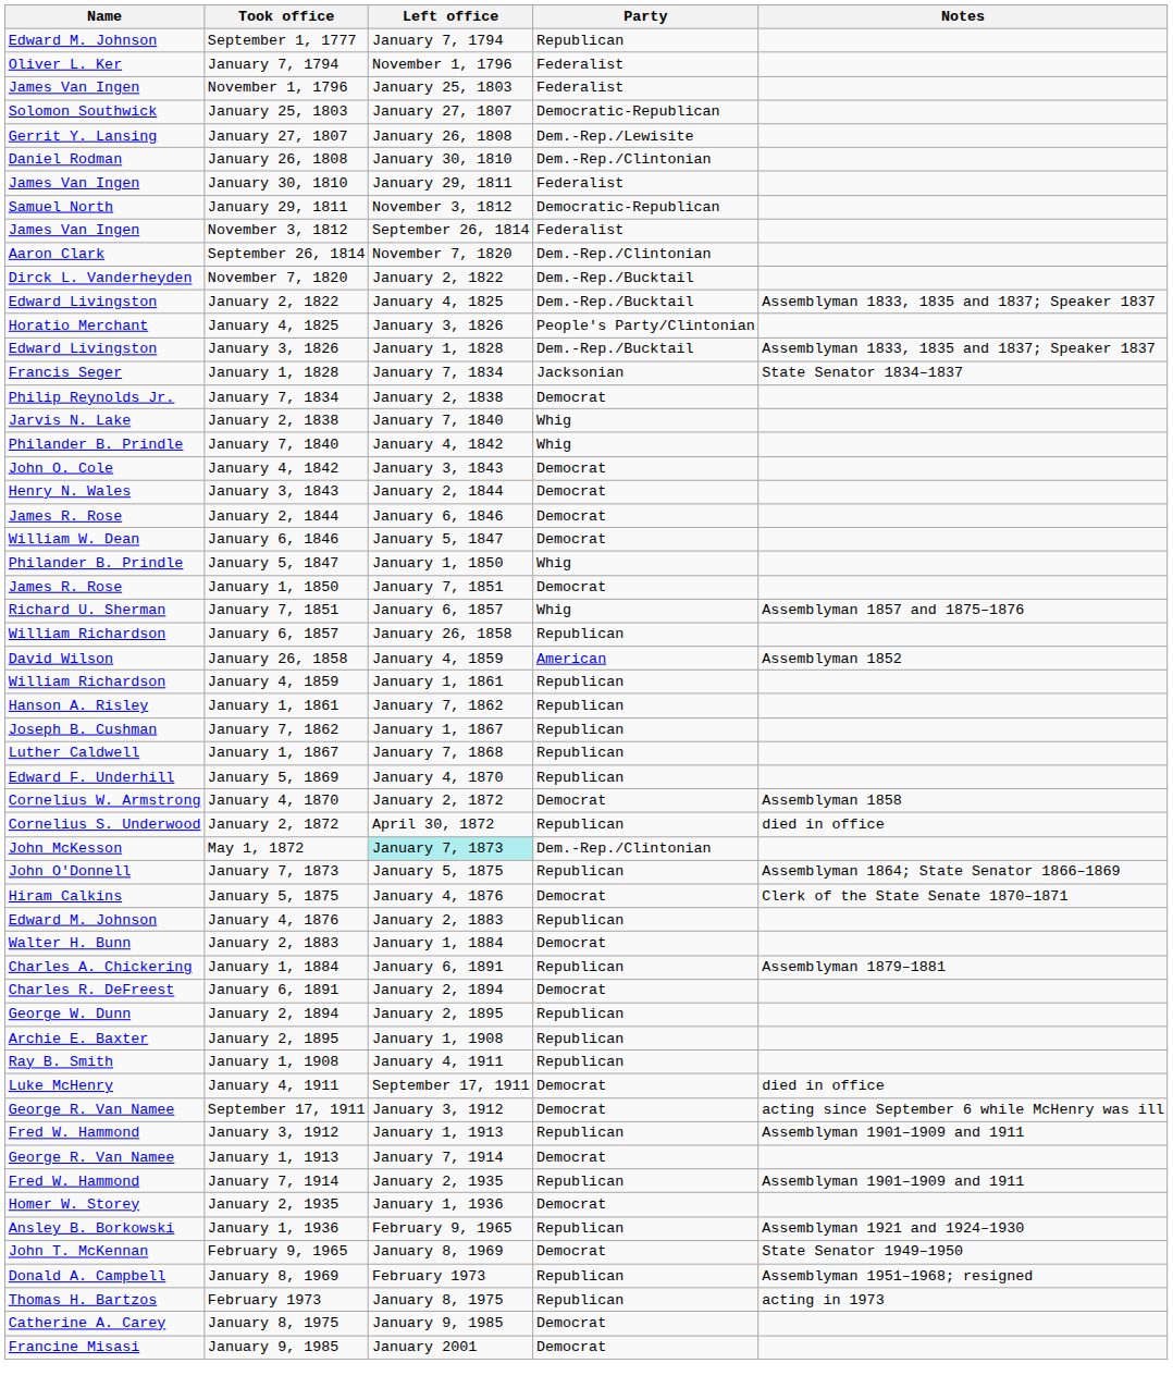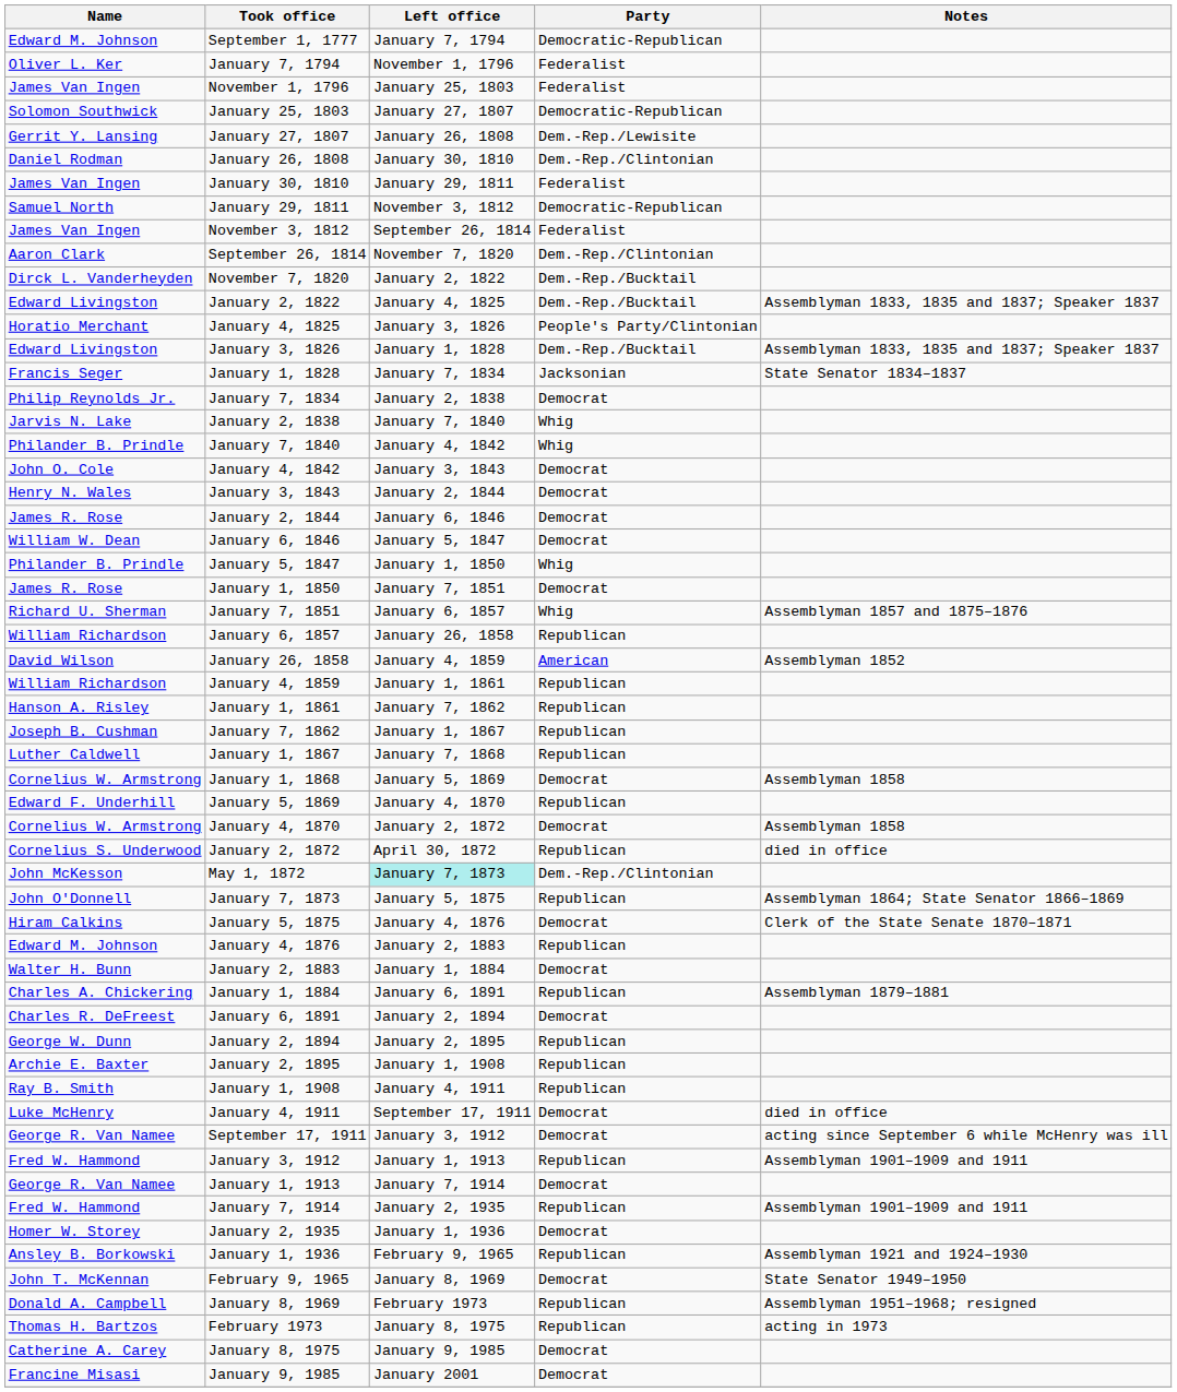 <table class="wikitable sortable">
 <tr>
 <th>Name</th>
 <th>Took office</th>
 <th>Left office</th>
 <th>Party</th>
 <th>Notes</th>
 </tr>
 <tr>
 <td><a href='#'>Edward M. Johnson</a></td>
 <td>September 1, 1777</td>
 <td>January 7, 1794</td>
-<td>Republican</td>
+<td>Democratic-Republican</td>
 <td></td>
 </tr>
 <tr>
 <td><a href='#'>Oliver L. Ker</a></td>
 <td>January 7, 1794</td>
 <td>November 1, 1796</td>
 <td>Federalist</td>
 <td></td>
 </tr>
 <tr>
 <td><a href='#'>James Van Ingen</a></td>
 <td>November 1, 1796</td>
 <td>January 25, 1803</td>
 <td>Federalist</td>
 <td></td>
 </tr>
 <tr>
 <td><a href='#'>Solomon Southwick</a></td>
 <td>January 25, 1803</td>
 <td>January 27, 1807</td>
 <td>Democratic-Republican</td>
 <td></td>
 </tr>
 <tr>
 <td><a href='#'>Gerrit Y. Lansing</a></td>
 <td>January 27, 1807</td>
 <td>January 26, 1808</td>
 <td>Dem.-Rep./Lewisite</td>
 <td></td>
 </tr>
 <tr>
 <td><a href='#'>Daniel Rodman</a></td>
 <td>January 26, 1808</td>
 <td>January 30, 1810</td>
 <td>Dem.-Rep./Clintonian</td>
 <td></td>
 </tr>
 <tr>
 <td><a href='#'>James Van Ingen</a></td>
 <td>January 30, 1810</td>
 <td>January 29, 1811</td>
 <td>Federalist</td>
 <td></td>
 </tr>
 <tr>
 <td><a href='#'>Samuel North</a></td>
 <td>January 29, 1811</td>
 <td>November 3, 1812</td>
 <td>Democratic-Republican</td>
 <td></td>
 </tr>
 <tr>
 <td><a href='#'>James Van Ingen</a></td>
 <td>November 3, 1812</td>
 <td>September 26, 1814</td>
 <td>Federalist</td>
 <td></td>
 </tr>
 <tr>
 <td><a href='#'>Aaron Clark</a></td>
 <td>September 26, 1814</td>
 <td>November 7, 1820</td>
 <td>Dem.-Rep./Clintonian</td>
 <td></td>
 </tr>
 <tr>
 <td><a href='#'>Dirck L. Vanderheyden</a></td>
 <td>November 7, 1820</td>
 <td>January 2, 1822</td>
 <td>Dem.-Rep./Bucktail</td>
 <td></td>
 </tr>
 <tr>
 <td><a href='#'>Edward Livingston</a></td>
 <td>January 2, 1822</td>
 <td>January 4, 1825</td>
 <td>Dem.-Rep./Bucktail</td>
 <td>Assemblyman 1833, 1835 and 1837; Speaker 1837</td>
 </tr>
 <tr>
 <td><a href='#'>Horatio Merchant</a></td>
 <td>January 4, 1825</td>
 <td>January 3, 1826</td>
 <td>People's Party/Clintonian</td>
 <td></td>
 </tr>
 <tr>
 <td><a href='#'>Edward Livingston</a></td>
 <td>January 3, 1826</td>
 <td>January 1, 1828</td>
 <td>Dem.-Rep./Bucktail</td>
 <td>Assemblyman 1833, 1835 and 1837; Speaker 1837</td>
 </tr>
 <tr>
 <td><a href='#'>Francis Seger</a></td>
 <td>January 1, 1828</td>
 <td>January 7, 1834</td>
 <td>Jacksonian</td>
 <td>State Senator 1834–1837</td>
 </tr>
 <tr>
 <td><a href='#'>Philip Reynolds Jr.</a></td>
 <td>January 7, 1834</td>
 <td>January 2, 1838</td>
 <td>Democrat</td>
 <td></td>
 </tr>
 <tr>
 <td><a href='#'>Jarvis N. Lake</a></td>
 <td>January 2, 1838</td>
 <td>January 7, 1840</td>
 <td>Whig</td>
 <td></td>
 </tr>
 <tr>
 <td><a href='#'>Philander B. Prindle</a></td>
 <td>January 7, 1840</td>
 <td>January 4, 1842</td>
 <td>Whig</td>
 <td></td>
 </tr>
 <tr>
 <td><a href='#'>John O. Cole</a></td>
 <td>January 4, 1842</td>
 <td>January 3, 1843</td>
 <td>Democrat</td>
 <td></td>
 </tr>
 <tr>
 <td><a href='#'>Henry N. Wales</a></td>
 <td>January 3, 1843</td>
 <td>January 2, 1844</td>
 <td>Democrat</td>
 <td></td>
 </tr>
 <tr>
 <td><a href='#'>James R. Rose</a></td>
 <td>January 2, 1844</td>
 <td>January 6, 1846</td>
 <td>Democrat</td>
 <td></td>
 </tr>
 <tr>
 <td><a href='#'>William W. Dean</a></td>
 <td>January 6, 1846</td>
 <td>January 5, 1847</td>
 <td>Democrat</td>
 <td></td>
 </tr>
 <tr>
 <td><a href='#'>Philander B. Prindle</a></td>
 <td>January 5, 1847</td>
 <td>January 1, 1850</td>
 <td>Whig</td>
 <td></td>
 </tr>
 <tr>
 <td><a href='#'>James R. Rose</a></td>
 <td>January 1, 1850</td>
 <td>January 7, 1851</td>
 <td>Democrat</td>
 <td></td>
 </tr>
 <tr>
 <td><a href='#'>Richard U. Sherman</a></td>
 <td>January 7, 1851</td>
 <td>January 6, 1857</td>
 <td>Whig</td>
 <td>Assemblyman 1857 and 1875–1876</td>
 </tr>
 <tr>
 <td><a href='#'>William Richardson</a></td>
 <td>January 6, 1857</td>
 <td>January 26, 1858</td>
 <td>Republican</td>
 <td></td>
 </tr>
 <tr>
 <td><a href='#'>David Wilson</a></td>
 <td>January 26, 1858</td>
 <td>January 4, 1859</td>
 <td><a href='#'>American</a></td>
 <td>Assemblyman 1852</td>
 </tr>
 <tr>
 <td><a href='#'>William Richardson</a></td>
 <td>January 4, 1859</td>
 <td>January 1, 1861</td>
 <td>Republican</td>
 <td></td>
 </tr>
 <tr>
 <td><a href='#'>Hanson A. Risley</a></td>
 <td>January 1, 1861</td>
 <td>January 7, 1862</td>
 <td>Republican</td>
 <td></td>
 </tr>
 <tr>
 <td><a href='#'>Joseph B. Cushman</a></td>
 <td>January 7, 1862</td>
 <td>January 1, 1867</td>
 <td>Republican</td>
 <td></td>
 </tr>
 <tr>
 <td><a href='#'>Luther Caldwell</a></td>
 <td>January 1, 1867</td>
 <td>January 7, 1868</td>
 <td>Republican</td>
 <td></td>
 </tr>
 <tr>
+<td><a href='#'>Cornelius W. Armstrong</a></td>
+<td>January 1, 1868</td>
+<td>January 5, 1869</td>
+<td>Democrat</td>
+<td>Assemblyman 1858</td>
+</tr>
+<tr>
 <td><a href='#'>Edward F. Underhill</a></td>
 <td>January 5, 1869</td>
 <td>January 4, 1870</td>
 <td>Republican</td>
 <td></td>
 </tr>
 <tr>
 <td><a href='#'>Cornelius W. Armstrong</a></td>
 <td>January 4, 1870</td>
 <td>January 2, 1872</td>
 <td>Democrat</td>
 <td>Assemblyman 1858</td>
 </tr>
 <tr>
 <td><a href='#'>Cornelius S. Underwood</a></td>
 <td>January 2, 1872</td>
 <td>April 30, 1872</td>
 <td>Republican</td>
 <td>died in office</td>
 </tr>
 <tr>
 <td><a href='#'>John McKesson</a></td>
 <td>May 1, 1872</td>
 <td style="background: paleturquoise;">January 7, 1873</td>
 <td>Dem.-Rep./Clintonian</td>
 <td></td>
 </tr>
 <tr>
 <td><a href='#'>John O'Donnell</a></td>
 <td>January 7, 1873</td>
 <td>January 5, 1875</td>
 <td>Republican</td>
 <td>Assemblyman 1864; State Senator 1866–1869</td>
 </tr>
 <tr>
 <td><a href='#'>Hiram Calkins</a></td>
 <td>January 5, 1875</td>
 <td>January 4, 1876</td>
 <td>Democrat</td>
 <td>Clerk of the State Senate 1870–1871</td>
 </tr>
 <tr>
 <td><a href='#'>Edward M. Johnson</a></td>
 <td>January 4, 1876</td>
 <td>January 2, 1883</td>
 <td>Republican</td>
 <td></td>
 </tr>
 <tr>
 <td><a href='#'>Walter H. Bunn</a></td>
 <td>January 2, 1883</td>
 <td>January 1, 1884</td>
 <td>Democrat</td>
 <td></td>
 </tr>
 <tr>
 <td><a href='#'>Charles A. Chickering</a></td>
 <td>January 1, 1884</td>
 <td>January 6, 1891</td>
 <td>Republican</td>
 <td>Assemblyman 1879–1881</td>
 </tr>
 <tr>
 <td><a href='#'>Charles R. DeFreest</a></td>
 <td>January 6, 1891</td>
 <td>January 2, 1894</td>
 <td>Democrat</td>
 <td></td>
 </tr>
 <tr>
 <td><a href='#'>George W. Dunn</a></td>
 <td>January 2, 1894</td>
 <td>January 2, 1895</td>
 <td>Republican</td>
 <td></td>
 </tr>
 <tr>
 <td><a href='#'>Archie E. Baxter</a></td>
 <td>January 2, 1895</td>
 <td>January 1, 1908</td>
 <td>Republican</td>
 <td></td>
 </tr>
 <tr>
 <td><a href='#'>Ray B. Smith</a></td>
 <td>January 1, 1908</td>
 <td>January 4, 1911</td>
 <td>Republican</td>
 <td></td>
 </tr>
 <tr>
 <td><a href='#'>Luke McHenry</a></td>
 <td>January 4, 1911</td>
 <td>September 17, 1911</td>
 <td>Democrat</td>
 <td>died in office</td>
 </tr>
 <tr>
 <td><a href='#'>George R. Van Namee</a></td>
 <td>September 17, 1911</td>
 <td>January 3, 1912</td>
 <td>Democrat</td>
 <td>acting since September 6 while McHenry was ill</td>
 </tr>
 <tr>
 <td><a href='#'>Fred W. Hammond</a></td>
 <td>January 3, 1912</td>
 <td>January 1, 1913</td>
 <td>Republican</td>
 <td>Assemblyman 1901–1909 and 1911</td>
 </tr>
 <tr>
 <td><a href='#'>George R. Van Namee</a></td>
 <td>January 1, 1913</td>
 <td>January 7, 1914</td>
 <td>Democrat</td>
 <td></td>
 </tr>
 <tr>
 <td><a href='#'>Fred W. Hammond</a></td>
 <td>January 7, 1914</td>
 <td>January 2, 1935</td>
 <td>Republican</td>
 <td>Assemblyman 1901–1909 and 1911</td>
 </tr>
 <tr>
 <td><a href='#'>Homer W. Storey</a></td>
 <td>January 2, 1935</td>
 <td>January 1, 1936</td>
 <td>Democrat</td>
 <td></td>
 </tr>
 <tr>
 <td><a href='#'>Ansley B. Borkowski</a></td>
 <td>January 1, 1936</td>
 <td>February 9, 1965</td>
 <td>Republican</td>
 <td>Assemblyman 1921 and 1924–1930</td>
 </tr>
 <tr>
 <td><a href='#'>John T. McKennan</a></td>
 <td>February 9, 1965</td>
 <td>January 8, 1969</td>
 <td>Democrat</td>
 <td>State Senator 1949–1950</td>
 </tr>
 <tr>
 <td><a href='#'>Donald A. Campbell</a></td>
 <td>January 8, 1969</td>
 <td>February 1973</td>
 <td>Republican</td>
 <td>Assemblyman 1951–1968; resigned</td>
 </tr>
 <tr>
 <td><a href='#'>Thomas H. Bartzos</a></td>
 <td>February 1973</td>
 <td>January 8, 1975</td>
 <td>Republican</td>
 <td>acting in 1973</td>
 </tr>
 <tr>
 <td><a href='#'>Catherine A. Carey</a></td>
 <td>January 8, 1975</td>
 <td>January 9, 1985</td>
 <td>Democrat</td>
 <td></td>
 </tr>
 <tr>
 <td><a href='#'>Francine Misasi</a></td>
 <td>January 9, 1985</td>
 <td>January 2001</td>
 <td>Democrat</td>
 <td></td>
 </tr>
 <tr>
 </tr>
 </table>
